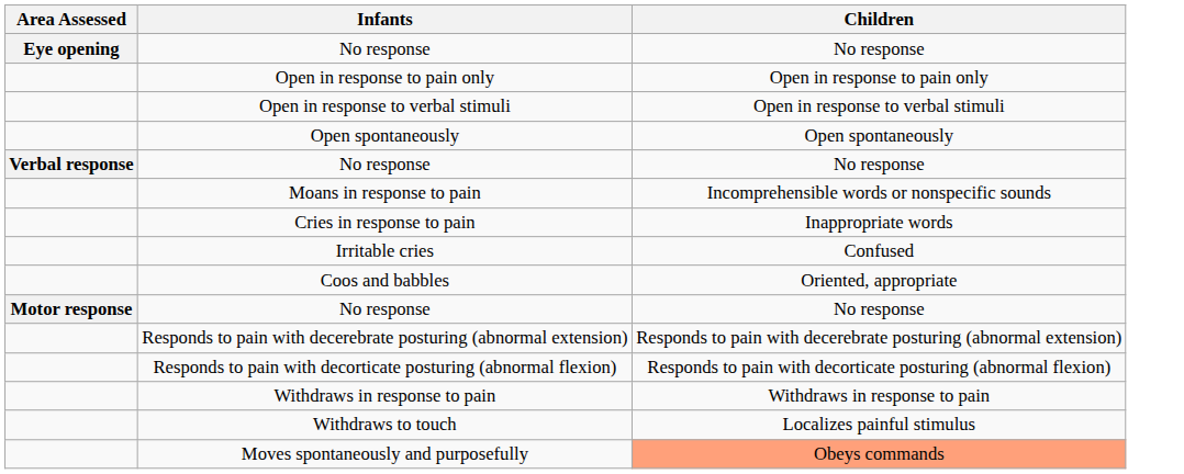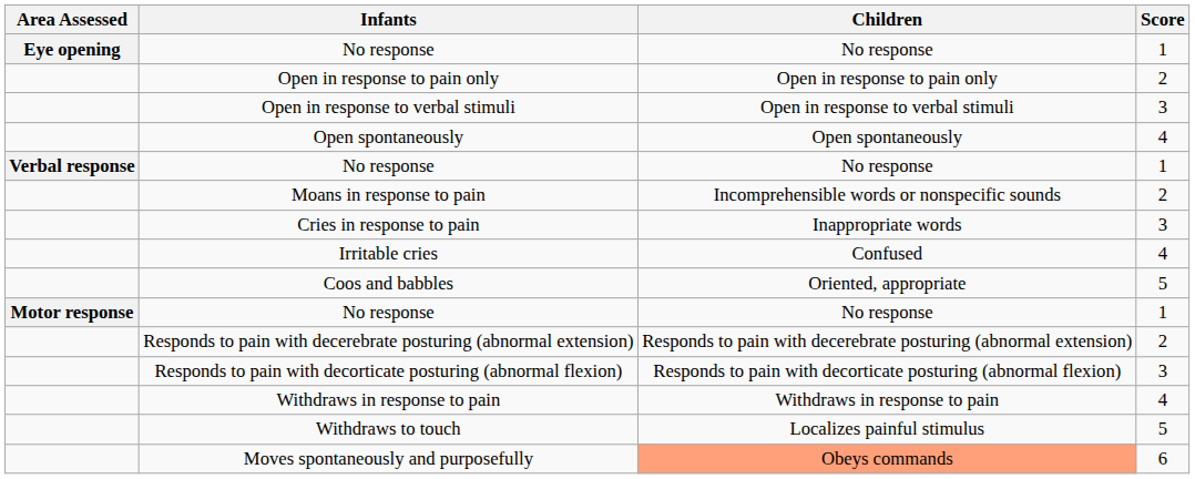 <table class="wikitable" style="text-align: center">
 <tr>
 <th>Area Assessed</th>
 <th>Infants</th>
 <th>Children</th>
+<th>Score</th>
 </tr>
 <tr>
 <th>Eye opening</th>
 <td>No response</td>
 <td>No response</td>
+<td>1</td>
 </tr>
 <tr>
 <td></td>
 <td>Open in response to pain only</td>
 <td>Open in response to pain only</td>
+<td>2</td>
 </tr>
 <tr>
 <td></td>
 <td>Open in response to verbal stimuli</td>
 <td>Open in response to verbal stimuli</td>
+<td>3</td>
 </tr>
 <tr>
 <td></td>
 <td>Open spontaneously</td>
 <td>Open spontaneously</td>
+<td>4</td>
 </tr>
 <tr>
 <th>Verbal response</th>
 <td>No response</td>
 <td>No response</td>
+<td>1</td>
 </tr>
 <tr>
 <td></td>
 <td>Moans in response to pain</td>
 <td>Incomprehensible words or nonspecific sounds</td>
+<td>2</td>
 </tr>
 <tr>
 <td></td>
 <td>Cries in response to pain</td>
 <td>Inappropriate words</td>
+<td>3</td>
 </tr>
 <tr>
 <td></td>
 <td>Irritable cries</td>
 <td>Confused</td>
+<td>4</td>
 </tr>
 <tr>
 <td></td>
 <td>Coos and babbles</td>
 <td>Oriented, appropriate</td>
+<td>5</td>
 </tr>
 <tr>
 <th>Motor response</th>
 <td>No response</td>
 <td>No response</td>
+<td>1</td>
 </tr>
 <tr>
 <td></td>
 <td>Responds to pain with decerebrate posturing (abnormal extension)</td>
 <td>Responds to pain with decerebrate posturing (abnormal extension)</td>
+<td>2</td>
 </tr>
 <tr>
 <td></td>
 <td>Responds to pain with decorticate posturing (abnormal flexion)</td>
 <td>Responds to pain with decorticate posturing (abnormal flexion)</td>
+<td>3</td>
 </tr>
 <tr>
 <td></td>
 <td>Withdraws in response to pain</td>
 <td>Withdraws in response to pain</td>
+<td>4</td>
 </tr>
 <tr>
 <td></td>
 <td>Withdraws to touch</td>
 <td>Localizes painful stimulus</td>
+<td>5</td>
 </tr>
 <tr>
 <td></td>
 <td>Moves spontaneously and purposefully</td>
 <td style="background: lightsalmon;">Obeys commands</td>
+<td>6</td>
 </tr>
 </table>
